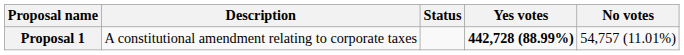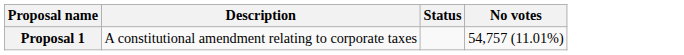 <table class="wikitable sortable plainrowheaders">
 <tr>
 <th scope="col">Proposal name</th>
 <th class="unsortable" scope="col">Description</th>
 <th scope="col">Status</th>
-<th scope="col">Yes votes</th>
 <th scope="col">No votes</th>
 </tr>
 <tr>
 <th scope="row">Proposal 1</th>
 <td>A constitutional amendment relating to corporate taxes</td>
 <td></td>
-<td><strong>442,728 (88.99%)</strong></td>
 <td>54,757 (11.01%)</td>
 </tr>
 </table>
